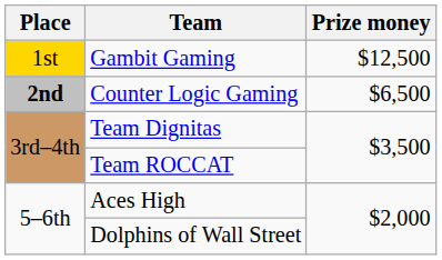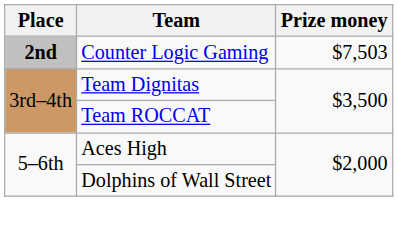 <table class="wikitable" style="text-align:left">
 <tr>
 <th>Place</th>
 <th>Team</th>
 <th>Prize money</th>
 </tr>
 <tr>
-<td style="text-align:center; background:gold;">1st</td>
-<td><a href='#'>Gambit Gaming</a></td>
-<td style="text-align:right">$12,500</td>
-</tr>
-<tr>
 <td style="text-align:center; background:silver;"><strong>2nd</strong></td>
 <td><a href='#'>Counter Logic Gaming</a></td>
-<td style="text-align:right">$6,500</td>
+<td style="text-align:right">$7,503</td>
 </tr>
 <tr>
 <td style="text-align:center; background:#c96;" rowspan="2">3rd–4th</td>
 <td><a href='#'>Team Dignitas</a></td>
 <td style="text-align:right" rowspan="2">$3,500</td>
 </tr>
 <tr>
 <td><a href='#'>Team ROCCAT</a></td>
 </tr>
 <tr>
 <td style="text-align:center" rowspan="2">5–6th</td>
 <td>Aces High</td>
 <td style="text-align:right" rowspan="2">$2,000</td>
 </tr>
 <tr>
 <td>Dolphins of Wall Street</td>
 </tr>
 </table>
